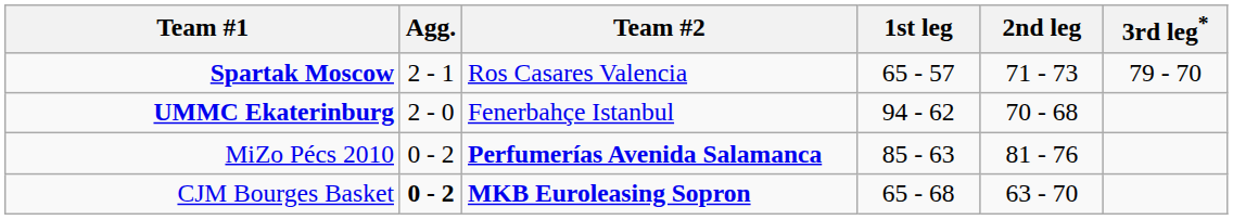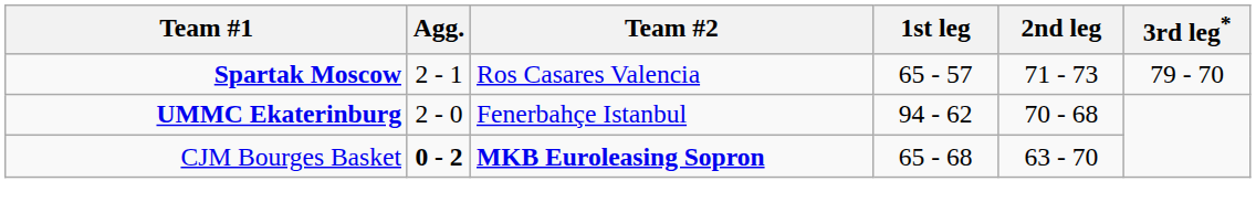 <table class=wikitable style="text-align:center">
 <tr>
 <th width=240>Team #1</th>
 <th width=20>Agg.</th>
 <th width=240>Team #2</th>
 <th width=70>1st leg</th>
 <th width=70>2nd leg</th>
 <th width=70>3rd leg<sup>*</sup></th>
 </tr>
 <tr>
 <td align=right><strong><a href='#'>Spartak Moscow</a></strong> </td>
 <td>2 - 1</td>
 <td align=left> <a href='#'>Ros Casares Valencia</a></td>
 <td>65 - 57</td>
 <td>71 - 73</td>
 <td>79 - 70</td>
 </tr>
 <tr>
 <td align=right><strong><a href='#'>UMMC Ekaterinburg</a></strong> </td>
 <td>2 - 0</td>
 <td align=left> <a href='#'>Fenerbahçe Istanbul</a></td>
 <td>94 - 62</td>
 <td>70 - 68</td>
 </tr>
 <tr>
-<td align=right><a href='#'>MiZo Pécs 2010</a> </td>
-<td>0 - 2</td>
-<td align=left> <strong><a href='#'>Perfumerías Avenida Salamanca</a></strong></td>
-<td>85 - 63</td>
-<td>81 - 76</td>
-<td></td>
-</tr>
-<tr>
 <td align=right><a href='#'>CJM Bourges Basket</a> </td>
 <td><strong>0 - 2</strong></td>
 <td align=left> <strong><a href='#'>MKB Euroleasing Sopron</a></strong></td>
 <td>65 - 68</td>
 <td>63 - 70</td>
 </tr>
 </table>
